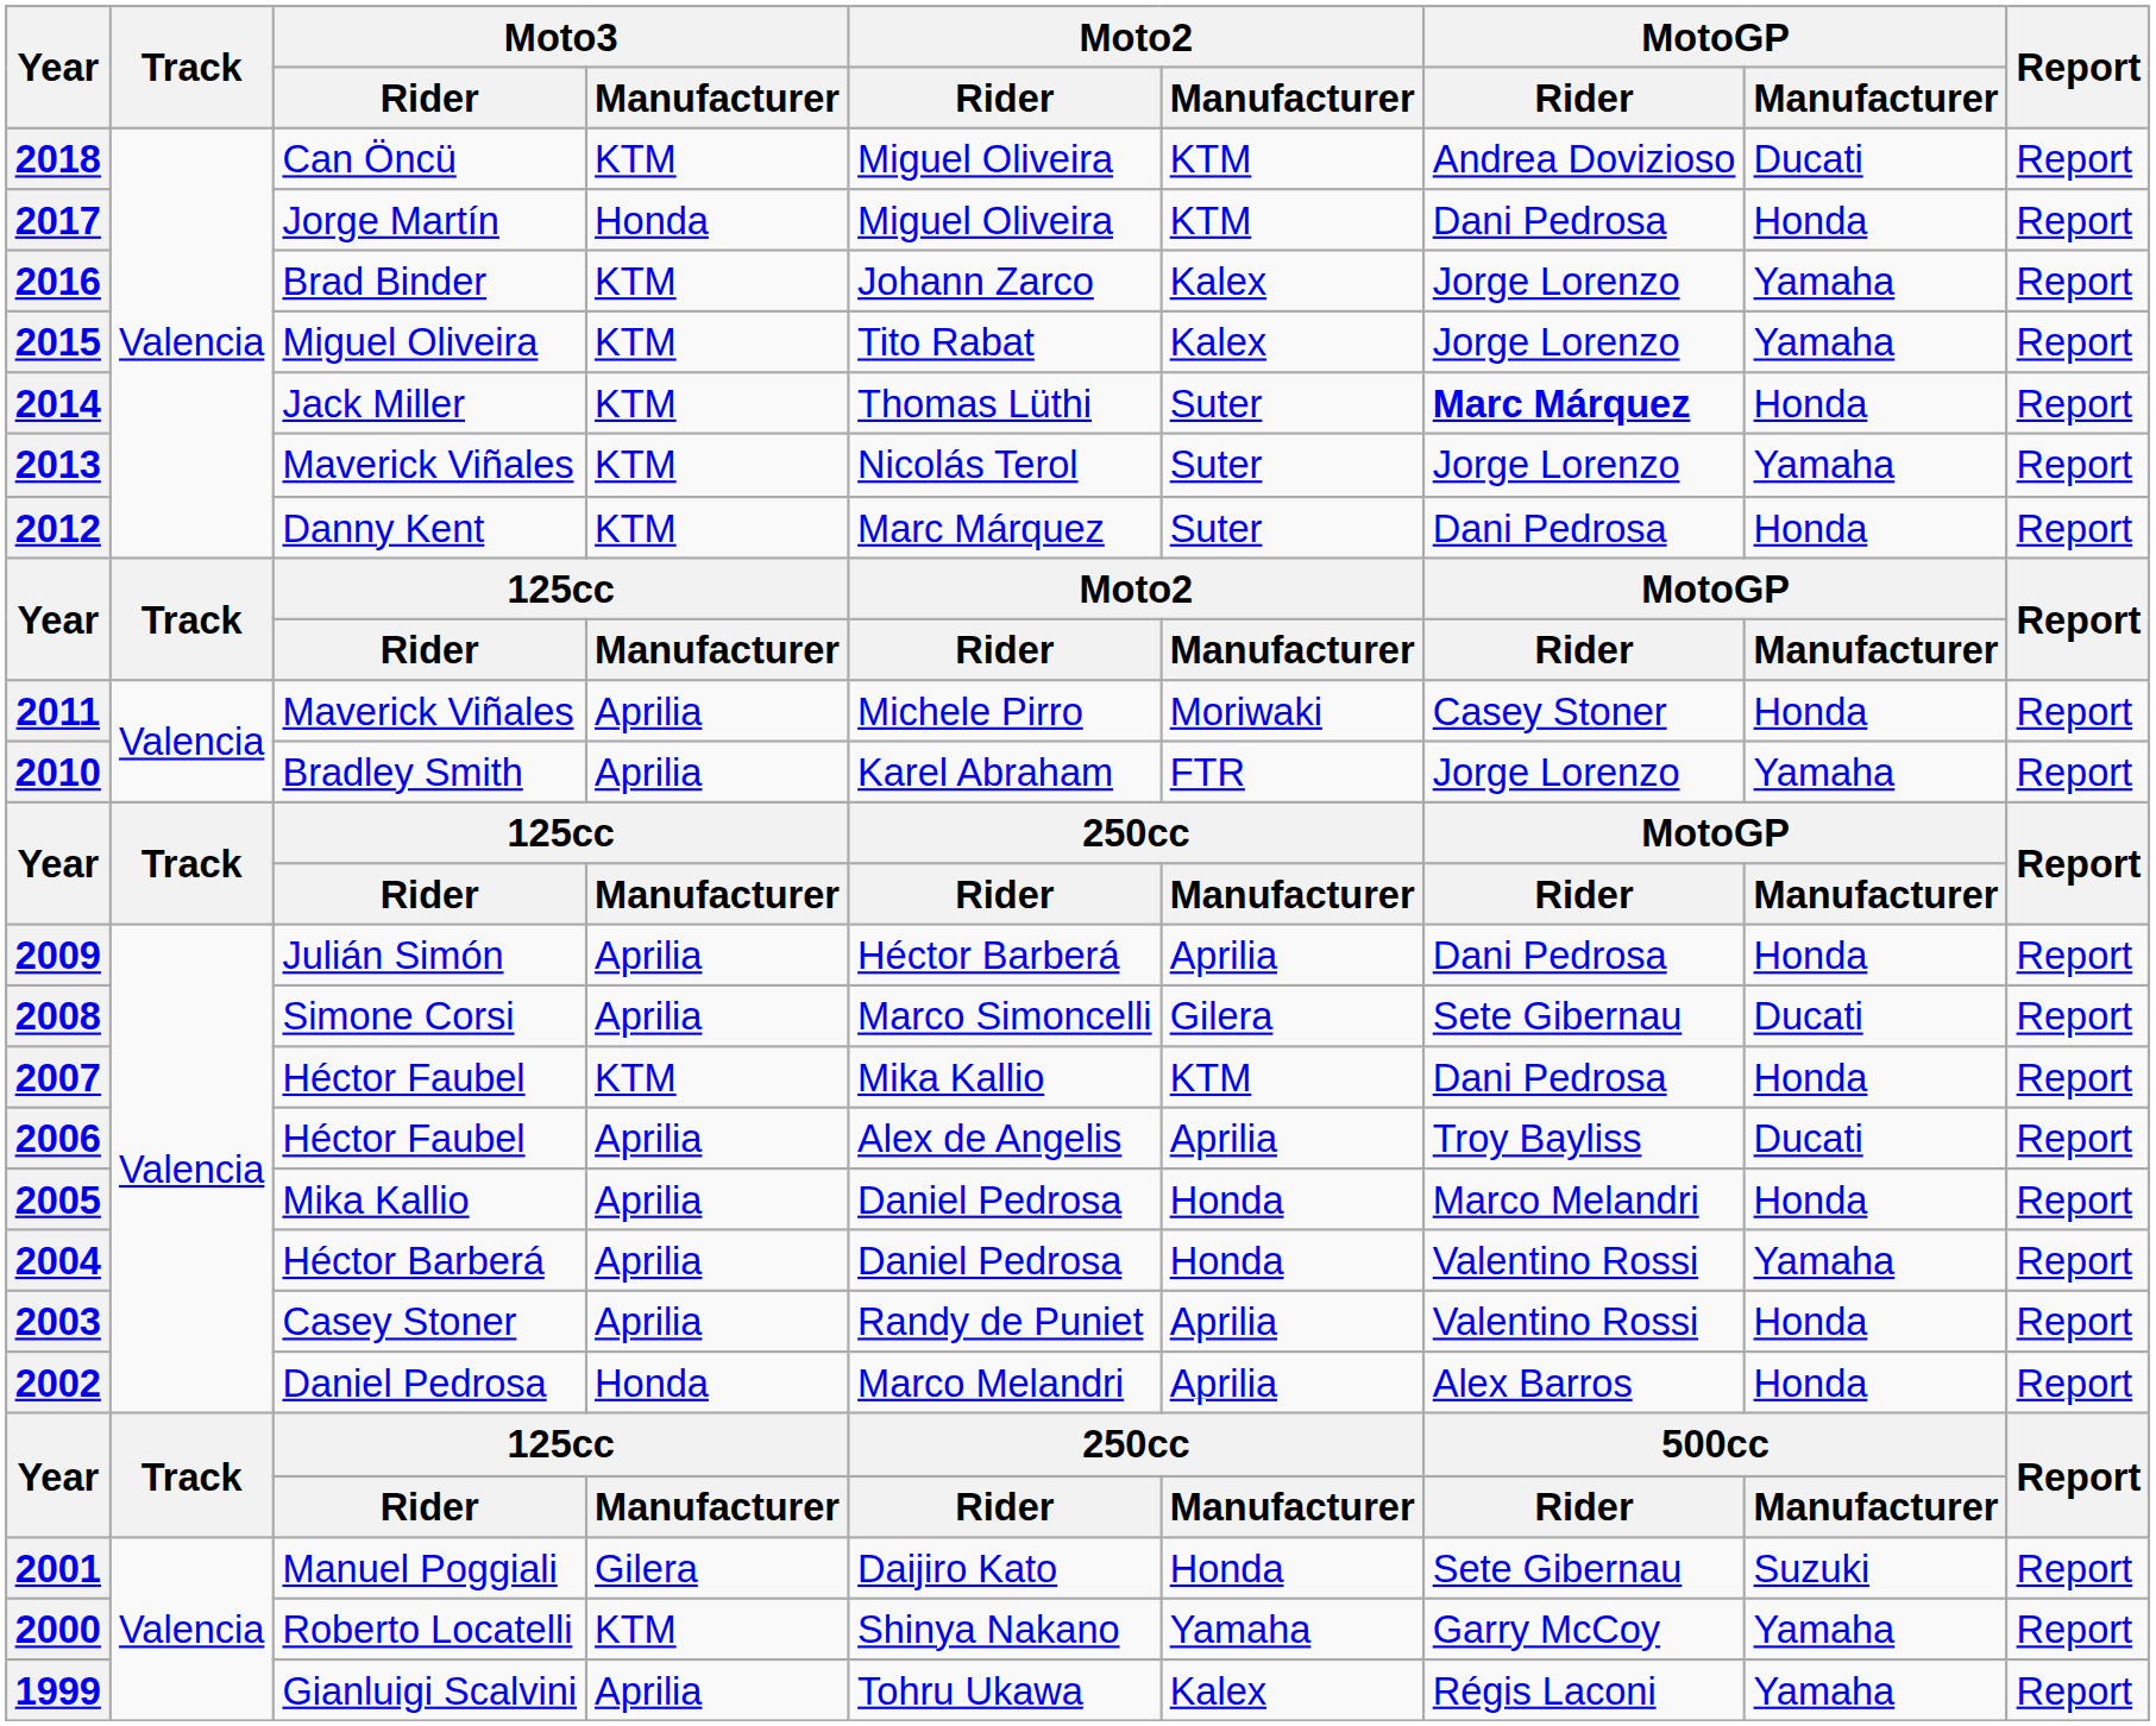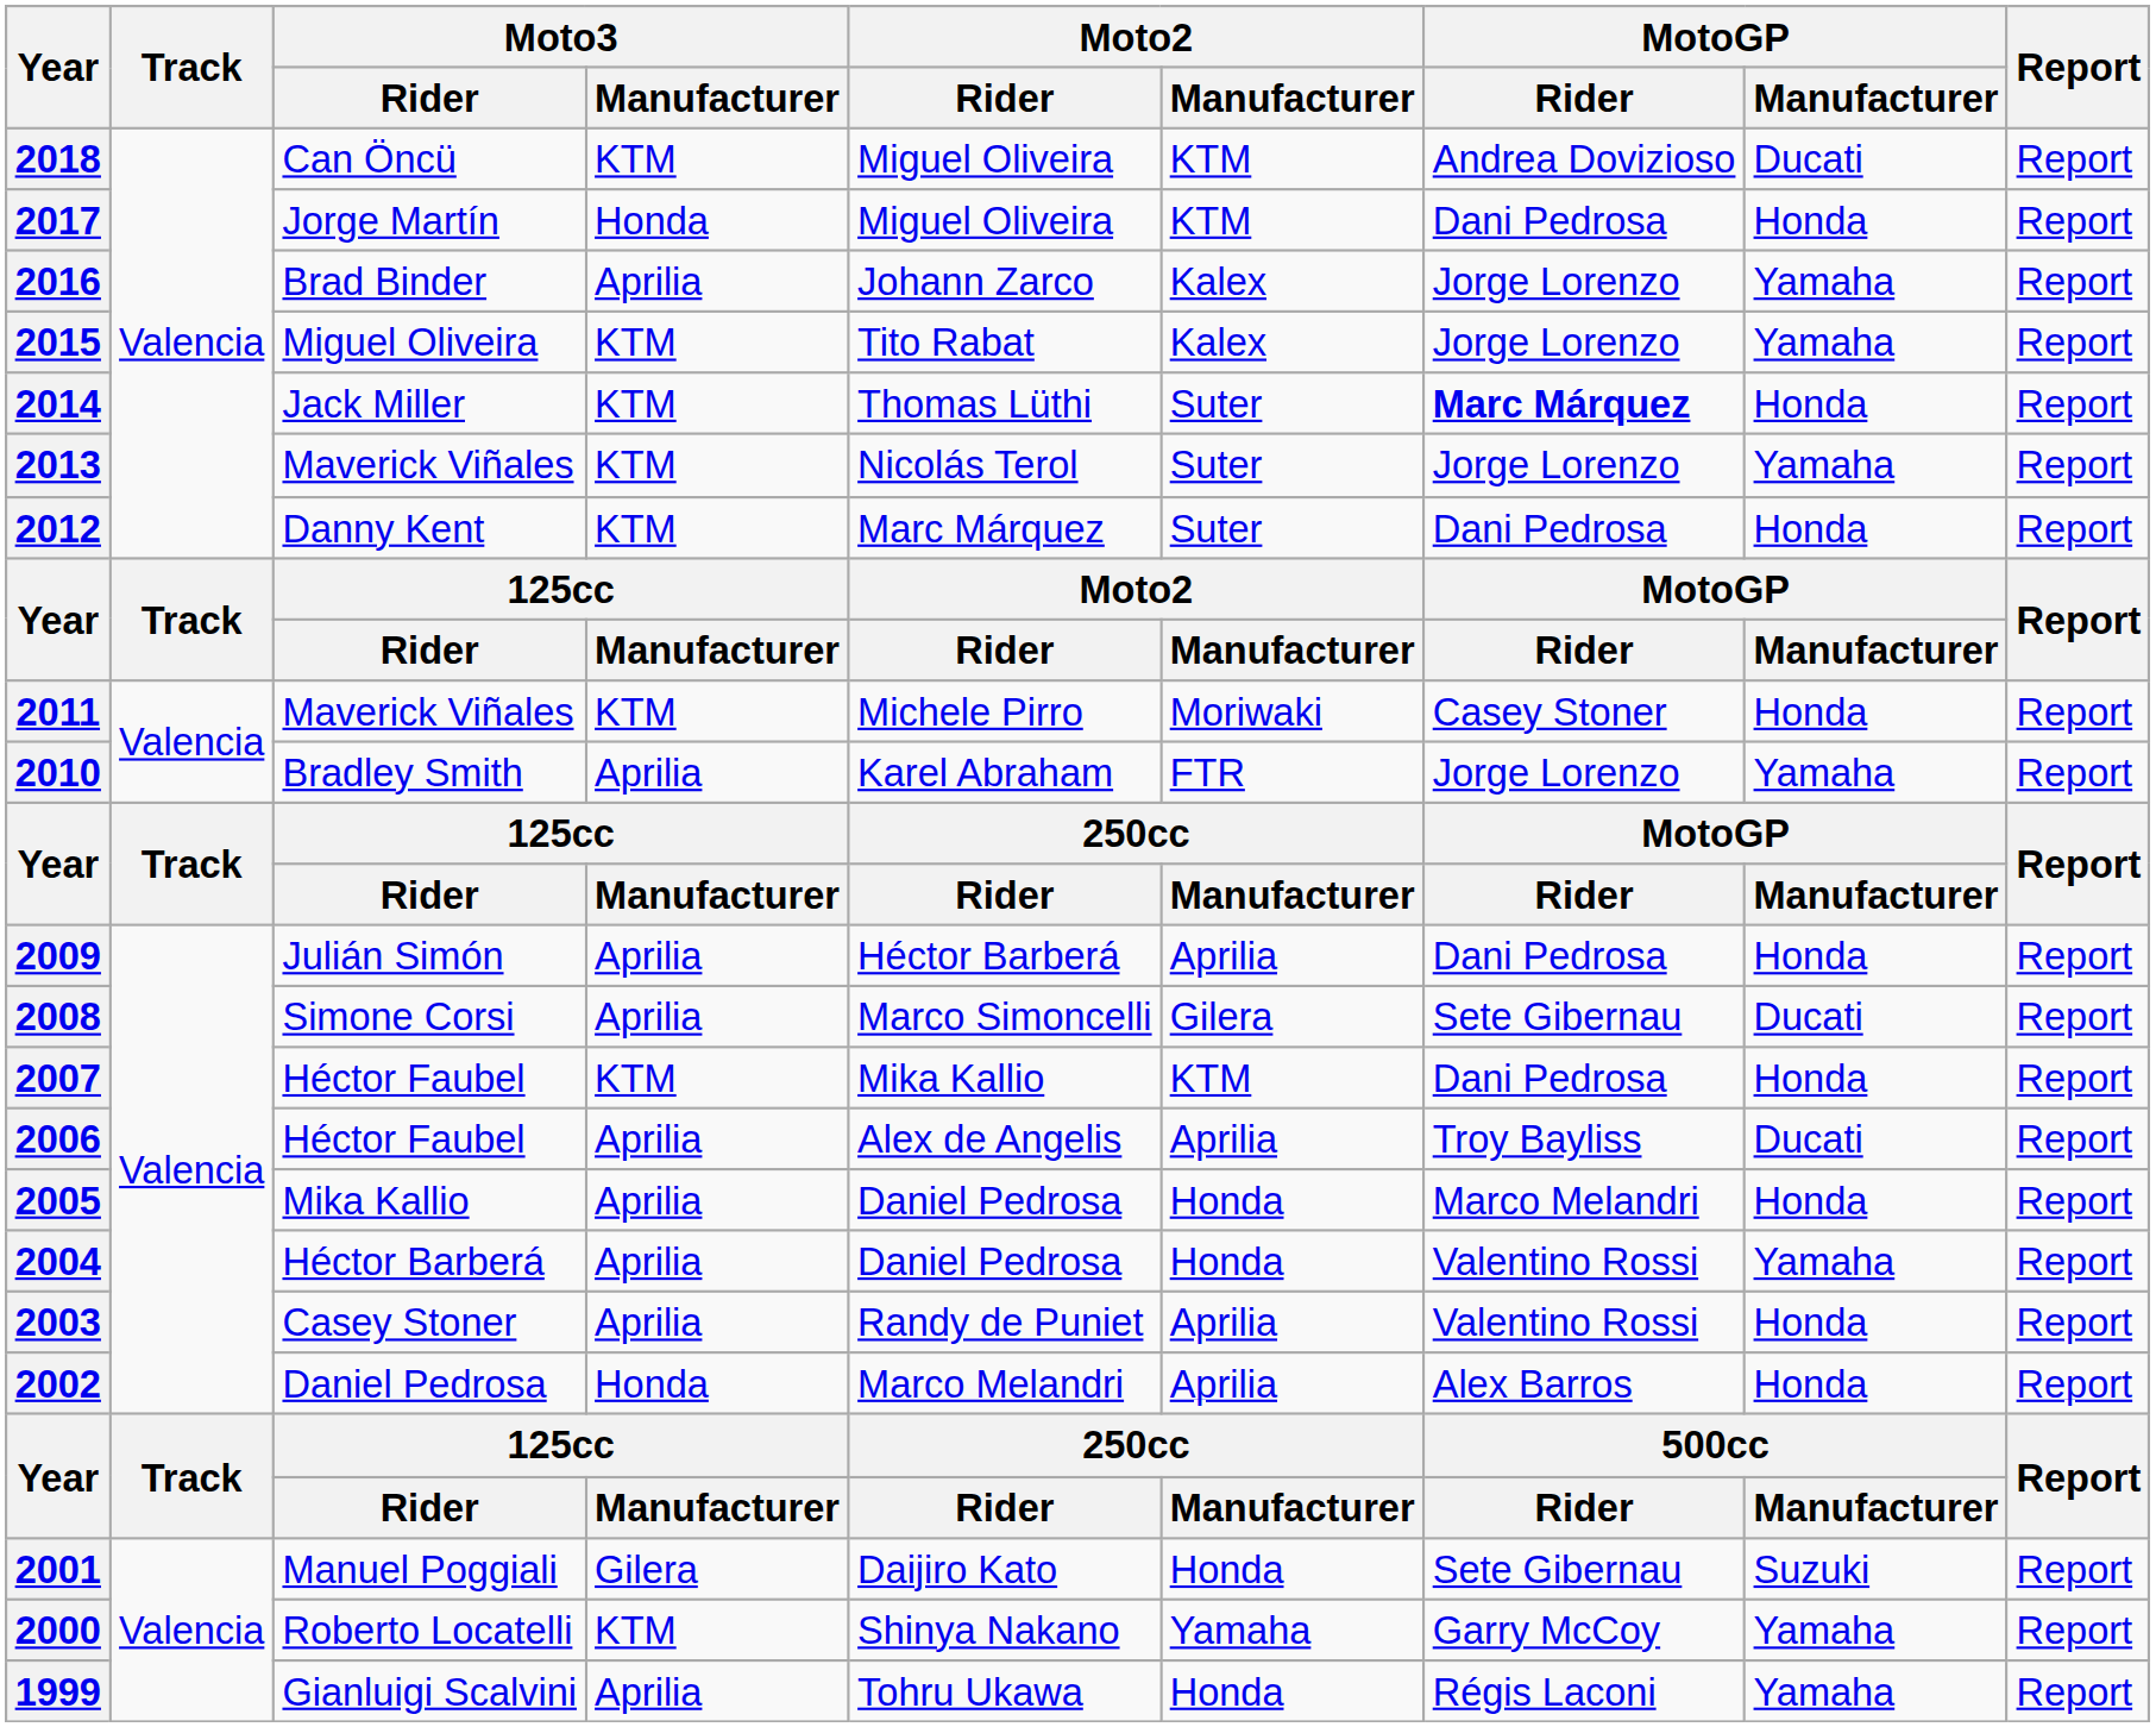 <table class="wikitable" style="font-size: 95%;">
 <tr>
 <th rowspan=2>Year</th>
 <th rowspan=2>Track</th>
 <th colspan=2>Moto3</th>
 <th colspan=2>Moto2</th>
 <th colspan=2>MotoGP</th>
 <th rowspan=2>Report</th>
 </tr>
 <tr>
 <th>Rider</th>
 <th>Manufacturer</th>
 <th>Rider</th>
 <th>Manufacturer</th>
 <th>Rider</th>
 <th>Manufacturer</th>
 </tr>
 <tr>
 <th><a href='#'>2018</a></th>
 <td rowspan="7"><a href='#'>Valencia</a></td>
 <td> <a href='#'>Can Öncü</a></td>
 <td><a href='#'>KTM</a></td>
 <td> <a href='#'>Miguel Oliveira</a></td>
 <td><a href='#'>KTM</a></td>
 <td> <a href='#'>Andrea Dovizioso</a></td>
 <td><a href='#'>Ducati</a></td>
 <td><a href='#'>Report</a></td>
 </tr>
 <tr>
 <th><a href='#'>2017</a></th>
 <td> <a href='#'>Jorge Martín</a></td>
 <td><a href='#'>Honda</a></td>
 <td> <a href='#'>Miguel Oliveira</a></td>
 <td><a href='#'>KTM</a></td>
 <td> <a href='#'>Dani Pedrosa</a></td>
 <td><a href='#'>Honda</a></td>
 <td><a href='#'>Report</a></td>
 </tr>
 <tr>
 <th><a href='#'>2016</a></th>
 <td> <a href='#'>Brad Binder</a></td>
-<td><a href='#'>KTM</a></td>
+<td><a href='#'>Aprilia</a></td>
 <td> <a href='#'>Johann Zarco</a></td>
 <td><a href='#'>Kalex</a></td>
 <td> <a href='#'>Jorge Lorenzo</a></td>
 <td><a href='#'>Yamaha</a></td>
 <td><a href='#'>Report</a></td>
 </tr>
 <tr>
 <th><a href='#'>2015</a></th>
 <td> <a href='#'>Miguel Oliveira</a></td>
 <td><a href='#'>KTM</a></td>
 <td> <a href='#'>Tito Rabat</a></td>
 <td><a href='#'>Kalex</a></td>
 <td> <a href='#'>Jorge Lorenzo</a></td>
 <td><a href='#'>Yamaha</a></td>
 <td><a href='#'>Report</a></td>
 </tr>
 <tr>
 <th><a href='#'>2014</a></th>
 <td> <a href='#'>Jack Miller</a></td>
 <td><a href='#'>KTM</a></td>
 <td> <a href='#'>Thomas Lüthi</a></td>
 <td><a href='#'>Suter</a></td>
 <td><strong> <a href='#'>Marc Márquez</a></strong></td>
 <td><a href='#'>Honda</a></td>
 <td><a href='#'>Report</a></td>
 </tr>
 <tr>
 <th><a href='#'>2013</a></th>
 <td> <a href='#'>Maverick Viñales</a></td>
 <td><a href='#'>KTM</a></td>
 <td> <a href='#'>Nicolás Terol</a></td>
 <td><a href='#'>Suter</a></td>
 <td> <a href='#'>Jorge Lorenzo</a></td>
 <td><a href='#'>Yamaha</a></td>
 <td><a href='#'>Report</a></td>
 </tr>
 <tr>
 <th><a href='#'>2012</a></th>
 <td> <a href='#'>Danny Kent</a></td>
 <td><a href='#'>KTM</a></td>
 <td> <a href='#'>Marc Márquez</a></td>
 <td><a href='#'>Suter</a></td>
 <td> <a href='#'>Dani Pedrosa</a></td>
 <td><a href='#'>Honda</a></td>
 <td><a href='#'>Report</a></td>
 </tr>
 <tr>
 <th rowspan=2>Year</th>
 <th rowspan=2>Track</th>
 <th colspan=2>125cc</th>
 <th colspan=2>Moto2</th>
 <th colspan=2>MotoGP</th>
 <th rowspan=2>Report</th>
 </tr>
 <tr>
 <th>Rider</th>
 <th>Manufacturer</th>
 <th>Rider</th>
 <th>Manufacturer</th>
 <th>Rider</th>
 <th>Manufacturer</th>
 </tr>
 <tr>
 <th><a href='#'>2011</a></th>
 <td rowspan="2"><a href='#'>Valencia</a></td>
 <td> <a href='#'>Maverick Viñales</a></td>
-<td><a href='#'>Aprilia</a></td>
+<td><a href='#'>KTM</a></td>
 <td> <a href='#'>Michele Pirro</a></td>
 <td><a href='#'>Moriwaki</a></td>
 <td> <a href='#'>Casey Stoner</a></td>
 <td><a href='#'>Honda</a></td>
 <td><a href='#'>Report</a></td>
 </tr>
 <tr>
 <th><a href='#'>2010</a></th>
 <td> <a href='#'>Bradley Smith</a></td>
 <td><a href='#'>Aprilia</a></td>
 <td> <a href='#'>Karel Abraham</a></td>
 <td><a href='#'>FTR</a></td>
 <td> <a href='#'>Jorge Lorenzo</a></td>
 <td><a href='#'>Yamaha</a></td>
 <td><a href='#'>Report</a></td>
 </tr>
 <tr>
 <th rowspan=2>Year</th>
 <th rowspan=2>Track</th>
 <th colspan=2>125cc</th>
 <th colspan=2>250cc</th>
 <th colspan=2>MotoGP</th>
 <th rowspan=2>Report</th>
 </tr>
 <tr>
 <th>Rider</th>
 <th>Manufacturer</th>
 <th>Rider</th>
 <th>Manufacturer</th>
 <th>Rider</th>
 <th>Manufacturer</th>
 </tr>
 <tr>
 <th><a href='#'>2009</a></th>
 <td rowspan="8"><a href='#'>Valencia</a></td>
 <td> <a href='#'>Julián Simón</a></td>
 <td><a href='#'>Aprilia</a></td>
 <td> <a href='#'>Héctor Barberá</a></td>
 <td><a href='#'>Aprilia</a></td>
 <td> <a href='#'>Dani Pedrosa</a></td>
 <td><a href='#'>Honda</a></td>
 <td><a href='#'>Report</a></td>
 </tr>
 <tr>
 <th><a href='#'>2008</a></th>
 <td> <a href='#'>Simone Corsi</a></td>
 <td><a href='#'>Aprilia</a></td>
 <td> <a href='#'>Marco Simoncelli</a></td>
 <td><a href='#'>Gilera</a></td>
 <td> <a href='#'>Sete Gibernau</a></td>
 <td><a href='#'>Ducati</a></td>
 <td><a href='#'>Report</a></td>
 </tr>
 <tr>
 <th><a href='#'>2007</a></th>
 <td> <a href='#'>Héctor Faubel</a></td>
 <td><a href='#'>KTM</a></td>
 <td> <a href='#'>Mika Kallio</a></td>
 <td><a href='#'>KTM</a></td>
 <td> <a href='#'>Dani Pedrosa</a></td>
 <td><a href='#'>Honda</a></td>
 <td><a href='#'>Report</a></td>
 </tr>
 <tr>
 <th><a href='#'>2006</a></th>
 <td> <a href='#'>Héctor Faubel</a></td>
 <td><a href='#'>Aprilia</a></td>
 <td> <a href='#'>Alex de Angelis</a></td>
 <td><a href='#'>Aprilia</a></td>
 <td> <a href='#'>Troy Bayliss</a></td>
 <td><a href='#'>Ducati</a></td>
 <td><a href='#'>Report</a></td>
 </tr>
 <tr>
 <th><a href='#'>2005</a></th>
 <td> <a href='#'>Mika Kallio</a></td>
 <td><a href='#'>Aprilia</a></td>
 <td> <a href='#'>Daniel Pedrosa</a></td>
 <td><a href='#'>Honda</a></td>
 <td> <a href='#'>Marco Melandri</a></td>
 <td><a href='#'>Honda</a></td>
 <td><a href='#'>Report</a></td>
 </tr>
 <tr>
 <th><a href='#'>2004</a></th>
 <td> <a href='#'>Héctor Barberá</a></td>
 <td><a href='#'>Aprilia</a></td>
 <td> <a href='#'>Daniel Pedrosa</a></td>
 <td><a href='#'>Honda</a></td>
 <td> <a href='#'>Valentino Rossi</a></td>
 <td><a href='#'>Yamaha</a></td>
 <td><a href='#'>Report</a></td>
 </tr>
 <tr>
 <th><a href='#'>2003</a></th>
 <td> <a href='#'>Casey Stoner</a></td>
 <td><a href='#'>Aprilia</a></td>
 <td> <a href='#'>Randy de Puniet</a></td>
 <td><a href='#'>Aprilia</a></td>
 <td> <a href='#'>Valentino Rossi</a></td>
 <td><a href='#'>Honda</a></td>
 <td><a href='#'>Report</a></td>
 </tr>
 <tr>
 <th><a href='#'>2002</a></th>
 <td> <a href='#'>Daniel Pedrosa</a></td>
 <td><a href='#'>Honda</a></td>
 <td> <a href='#'>Marco Melandri</a></td>
 <td><a href='#'>Aprilia</a></td>
 <td> <a href='#'>Alex Barros</a></td>
 <td><a href='#'>Honda</a></td>
 <td><a href='#'>Report</a></td>
 </tr>
 <tr>
 <th rowspan=2>Year</th>
 <th rowspan=2>Track</th>
 <th colspan=2>125cc</th>
 <th colspan=2>250cc</th>
 <th colspan=2>500cc</th>
 <th rowspan=2>Report</th>
 </tr>
 <tr>
 <th>Rider</th>
 <th>Manufacturer</th>
 <th>Rider</th>
 <th>Manufacturer</th>
 <th>Rider</th>
 <th>Manufacturer</th>
 </tr>
 <tr>
 <th><a href='#'>2001</a></th>
 <td rowspan="3"><a href='#'>Valencia</a></td>
 <td> <a href='#'>Manuel Poggiali</a></td>
 <td><a href='#'>Gilera</a></td>
 <td> <a href='#'>Daijiro Kato</a></td>
 <td><a href='#'>Honda</a></td>
 <td> <a href='#'>Sete Gibernau</a></td>
 <td><a href='#'>Suzuki</a></td>
 <td><a href='#'>Report</a></td>
 </tr>
 <tr>
 <th><a href='#'>2000</a></th>
 <td> <a href='#'>Roberto Locatelli</a></td>
 <td><a href='#'>KTM</a></td>
 <td> <a href='#'>Shinya Nakano</a></td>
 <td><a href='#'>Yamaha</a></td>
 <td> <a href='#'>Garry McCoy</a></td>
 <td><a href='#'>Yamaha</a></td>
 <td><a href='#'>Report</a></td>
 </tr>
 <tr>
 <th><a href='#'>1999</a></th>
 <td> <a href='#'>Gianluigi Scalvini</a></td>
 <td><a href='#'>Aprilia</a></td>
 <td> <a href='#'>Tohru Ukawa</a></td>
-<td><a href='#'>Kalex</a></td>
+<td><a href='#'>Honda</a></td>
 <td> <a href='#'>Régis Laconi</a></td>
 <td><a href='#'>Yamaha</a></td>
 <td><a href='#'>Report</a></td>
 </tr>
 </table>
